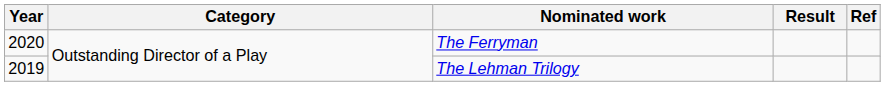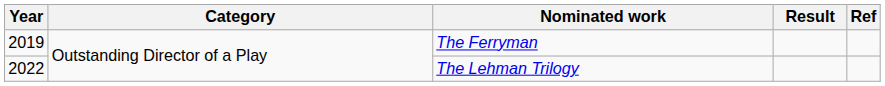 <table class="wikitable sortable">
 <tr>
 <th scope="col" style="width:1em;">Year</th>
 <th scope="col" style="width:40em;">Category</th>
 <th scope="col" style="width:35em;">Nominated work</th>
 <th scope="col" style="width:5em;">Result</th>
 <th scope="col" style="width:1em;" class="unsortable">Ref</th>
 </tr>
 <tr>
-<td>2020</td>
+<td>2019</td>
 <td rowspan=2>Outstanding Director of a Play</td>
 <td><em><a href='#'>The Ferryman</a></em></td>
 <td></td>
 </tr>
 <tr>
-<td>2019</td>
+<td>2022</td>
 <td><em><a href='#'>The Lehman Trilogy</a></em></td>
 <td></td>
 <td></td>
 </tr>
 </table>
